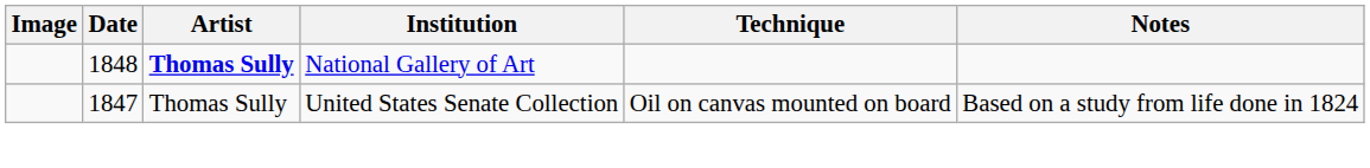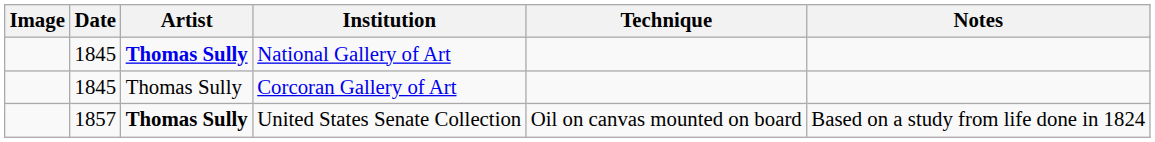 <table class="wikitable sortable">
 <tr>
 <th class="unsortable">Image</th>
 <th data-sort-type="number">Date</th>
 <th data-sort-type="text">Artist</th>
 <th data-sort-type="text">Institution</th>
 <th data-sort-type="text">Technique</th>
 <th class="unsortable">Notes</th>
 </tr>
 <tr>
 <td></td>
-<td>1848</td>
+<td>1845</td>
 <td><strong><a href='#'>Thomas Sully</a></strong></td>
 <td><a href='#'>National Gallery of Art</a></td>
 <td></td>
 <td></td>
 </tr>
 <tr>
 <td></td>
-<td>1847</td>
+<td>1845</td>
 <td>Thomas Sully</td>
+<td><a href='#'>Corcoran Gallery of Art</a></td>
+<td></td>
+<td></td>
+</tr>
+<tr>
+<td></td>
+<td>1857</td>
+<td><strong>Thomas Sully</strong></td>
 <td>United States Senate Collection</td>
 <td>Oil on canvas mounted on board</td>
 <td>Based on a study from life done in 1824</td>
 </tr>
 </table>
